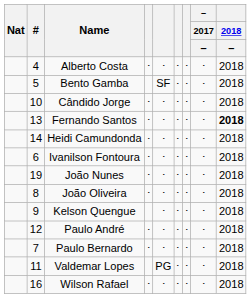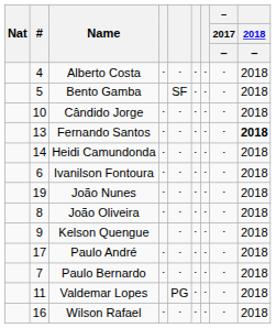 <table class="wikitable plainrowheaders sortable" style="text-align:center">
 <tr>
 <th scope="col" rowspan="3">Nat</th>
 <th scope="col" rowspan="3">#</th>
 <th scope="col" rowspan="3">Name</th>
 <th scope="col" rowspan="3"></th>
 <th scope="col" rowspan="3"></th>
 <th scope="col" rowspan="3"></th>
 <th scope="col" rowspan="3"></th>
 <th colspan="1"><small>–</small></th>
 <th colspan="1"><small></small></th>
 </tr>
 <tr>
 <th colspan="1"><small>2017</small></th>
 <th colspan="1"><small><a href='#'>2018</a></small></th>
 </tr>
 <tr>
 <th scope="col" rowspan="1">–</th>
 <th scope="col" rowspan="1">–</th>
 </tr>
 <tr>
 <td></td>
 <td data-sort-value="04">4</td>
 <td>Alberto Costa</td>
 <td>⋅</td>
 <td>⋅</td>
 <td>⋅</td>
 <td>⋅</td>
 <td>⋅</td>
 <td>2018</td>
 </tr>
 <tr>
 <td></td>
 <td data-sort-value="05">5</td>
 <td>Bento Gamba</td>
 <td></td>
 <td data-sort-value="3">SF</td>
 <td>⋅</td>
 <td>⋅</td>
 <td>⋅</td>
 <td>2018</td>
 </tr>
 <tr>
 <td></td>
 <td>10</td>
 <td data-sort-value="Candido">Cândido Jorge</td>
 <td>⋅</td>
 <td>⋅</td>
 <td>⋅</td>
 <td>⋅</td>
 <td>⋅</td>
 <td>2018</td>
 </tr>
 <tr>
 <td></td>
 <td>13</td>
 <td>Fernando Santos</td>
 <td>⋅</td>
 <td>⋅</td>
 <td>⋅</td>
 <td>⋅</td>
 <td>⋅</td>
 <td><strong>2018</strong></td>
 </tr>
 <tr>
 <td></td>
 <td>14</td>
 <td>Heidi Camundonda</td>
 <td>⋅</td>
 <td>⋅</td>
 <td>⋅</td>
 <td>⋅</td>
 <td>⋅</td>
 <td>2018</td>
 </tr>
 <tr>
 <td></td>
 <td data-sort-value="06">6</td>
 <td>Ivanilson Fontoura</td>
 <td>⋅</td>
 <td>⋅</td>
 <td>⋅</td>
 <td>⋅</td>
 <td>⋅</td>
 <td>2018</td>
 </tr>
 <tr>
 <td></td>
 <td>19</td>
 <td data-sort-value="Joao N">João Nunes</td>
 <td>⋅</td>
 <td>⋅</td>
 <td>⋅</td>
 <td>⋅</td>
 <td>⋅</td>
 <td>2018</td>
 </tr>
 <tr>
 <td></td>
 <td data-sort-value="08">8</td>
 <td data-sort-value="Joao O">João Oliveira</td>
 <td>⋅</td>
 <td>⋅</td>
 <td>⋅</td>
 <td>⋅</td>
 <td>⋅</td>
 <td>2018</td>
 </tr>
 <tr>
 <td></td>
 <td data-sort-value="09">9</td>
 <td>Kelson Quengue</td>
 <td></td>
 <td>⋅</td>
 <td>⋅</td>
 <td>⋅</td>
 <td>⋅</td>
 <td>2018</td>
 </tr>
 <tr>
 <td></td>
-<td>12</td>
+<td>17</td>
 <td>Paulo André</td>
 <td>⋅</td>
 <td>⋅</td>
 <td>⋅</td>
 <td>⋅</td>
 <td>⋅</td>
 <td>2018</td>
 </tr>
 <tr>
 <td></td>
 <td data-sort-value="07">7</td>
 <td>Paulo Bernardo</td>
 <td>⋅</td>
 <td>⋅</td>
 <td>⋅</td>
 <td>⋅</td>
 <td>⋅</td>
 <td>2018</td>
 </tr>
 <tr>
 <td></td>
 <td>11</td>
 <td>Valdemar Lopes</td>
 <td></td>
 <td data-sort-value="1">PG</td>
 <td>⋅</td>
 <td>⋅</td>
 <td>⋅</td>
 <td>2018</td>
 </tr>
 <tr>
 <td></td>
 <td>16</td>
 <td>Wilson Rafael</td>
 <td>⋅</td>
 <td>⋅</td>
 <td>⋅</td>
 <td>⋅</td>
 <td>⋅</td>
 <td>2018</td>
 </tr>
 </table>
